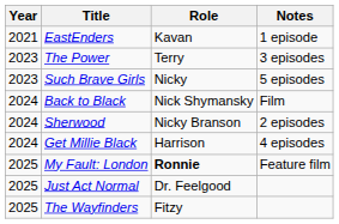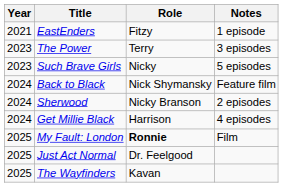 <table class="wikitable sortable">
 <tr>
 <th>Year</th>
 <th>Title</th>
 <th>Role</th>
 <th class="unsortable">Notes</th>
 </tr>
 <tr>
 <td>2021</td>
 <td><em><a href='#'>EastEnders</a></em></td>
-<td>Kavan</td>
+<td>Fitzy</td>
 <td>1 episode</td>
 </tr>
 <tr>
 <td>2023</td>
 <td><em><a href='#'>The Power</a></em></td>
 <td>Terry</td>
 <td>3 episodes</td>
 </tr>
 <tr>
 <td>2023</td>
 <td><em><a href='#'>Such Brave Girls</a></em></td>
 <td>Nicky</td>
 <td>5 episodes</td>
 </tr>
 <tr>
 <td>2024</td>
 <td><em><a href='#'>Back to Black</a></em></td>
 <td>Nick Shymansky</td>
-<td>Film</td>
+<td>Feature film</td>
 </tr>
 <tr>
 <td>2024</td>
 <td><em><a href='#'>Sherwood</a></em></td>
 <td>Nicky Branson</td>
 <td>2 episodes</td>
 </tr>
 <tr>
 <td>2024</td>
 <td><em><a href='#'>Get Millie Black</a></em></td>
 <td>Harrison</td>
 <td>4 episodes</td>
 </tr>
 <tr>
 <td>2025</td>
 <td><em><a href='#'>My Fault: London</a></em></td>
 <td><strong>Ronnie</strong></td>
-<td>Feature film</td>
+<td>Film</td>
 </tr>
 <tr>
 <td>2025</td>
 <td><em><a href='#'>Just Act Normal</a></em></td>
 <td>Dr. Feelgood</td>
 <td></td>
 </tr>
 <tr>
 <td>2025</td>
 <td><em><a href='#'>The Wayfinders</a></em></td>
-<td>Fitzy</td>
+<td>Kavan</td>
 <td></td>
 </tr>
 </table>
